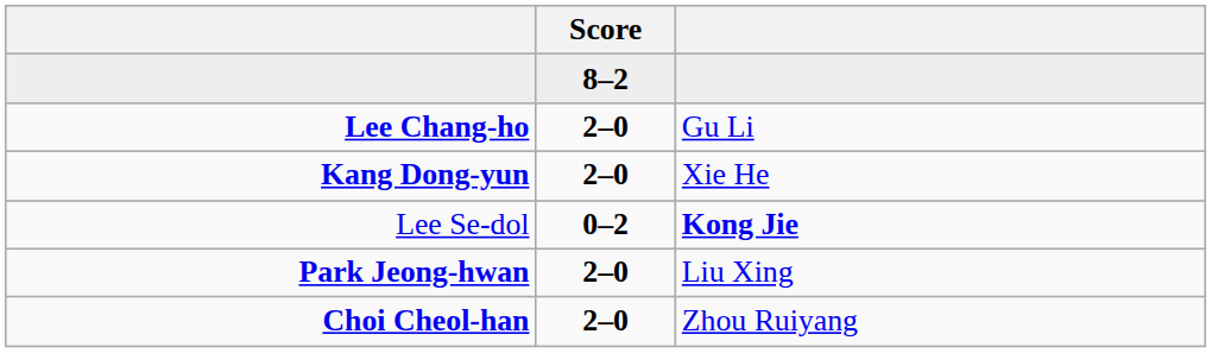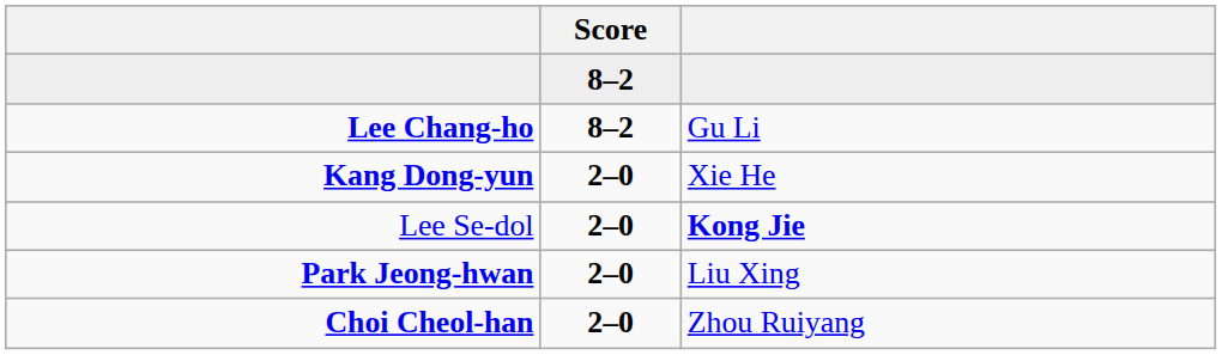 <table class="wikitable" style="text-align: center;">
 <tr>
 <th align="right" width="270"></th>
 <th width="65">Score</th>
 <th align="left" width="270"></th>
 </tr>
 <tr bgcolor=eeeeee>
 <td align=right><strong></strong></td>
 <td align=center><strong>8–2</strong></td>
 <td align=left></td>
 </tr>
 <tr>
 <td align=right><strong><a href='#'>Lee Chang-ho</a></strong></td>
-<td align=center><strong>2–0</strong></td>
+<td align=center><strong>8–2</strong></td>
 <td align=left><a href='#'>Gu Li</a></td>
 </tr>
 <tr>
 <td align=right><strong><a href='#'>Kang Dong-yun</a></strong></td>
 <td align=center><strong>2–0</strong></td>
 <td align=left><a href='#'>Xie He</a></td>
 </tr>
 <tr>
 <td align=right><a href='#'>Lee Se-dol</a></td>
-<td align=center><strong>0–2</strong></td>
+<td align=center><strong>2–0</strong></td>
 <td align=left><strong><a href='#'>Kong Jie</a></strong></td>
 </tr>
 <tr>
 <td align=right><strong><a href='#'>Park Jeong-hwan</a></strong></td>
 <td align=center><strong>2–0</strong></td>
 <td align=left><a href='#'>Liu Xing</a></td>
 </tr>
 <tr>
 <td align=right><strong><a href='#'>Choi Cheol-han</a></strong></td>
 <td align=center><strong>2–0</strong></td>
 <td align=left><a href='#'>Zhou Ruiyang</a></td>
 </tr>
 </table>
